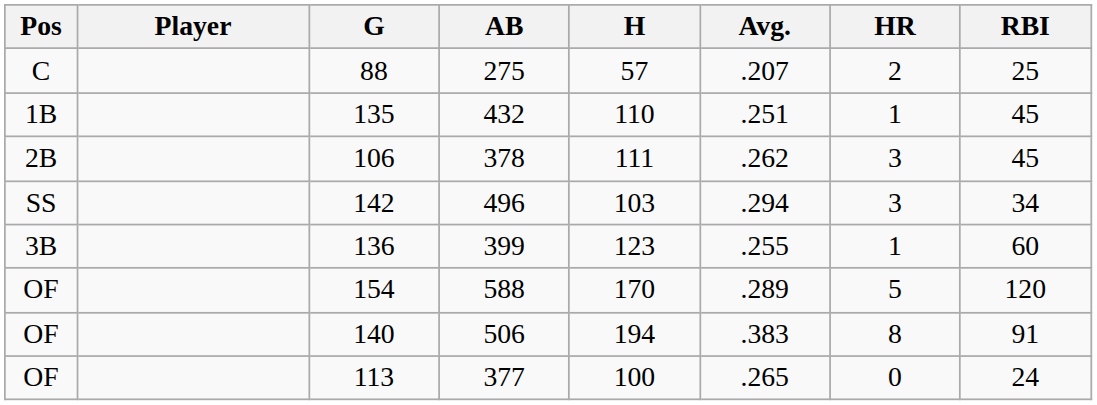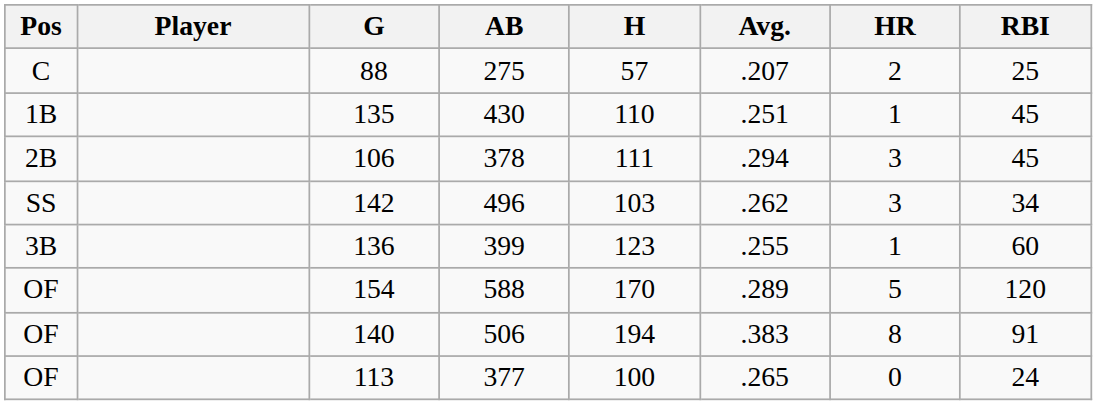 <table class="wikitable sortable">
 <tr>
 <th bgcolor="#DDDDFF" width="5%">Pos</th>
 <th bgcolor="#DDDDFF" width="16%">Player</th>
 <th bgcolor="#DDDDFF" width="9%">G</th>
 <th bgcolor="#DDDDFF" width="9%">AB</th>
 <th bgcolor="#DDDDFF" width="9%">H</th>
 <th bgcolor="#DDDDFF" width="9%">Avg.</th>
 <th bgcolor="#DDDDFF" width="9%">HR</th>
 <th bgcolor="#DDDDFF" width="9%">RBI</th>
 </tr>
 <tr align="center">
 <td>C</td>
 <td></td>
 <td>88</td>
 <td>275</td>
 <td>57</td>
 <td>.207</td>
 <td>2</td>
 <td>25</td>
 </tr>
 <tr align="center">
 <td>1B</td>
 <td></td>
 <td>135</td>
-<td>432</td>
+<td>430</td>
 <td>110</td>
 <td>.251</td>
 <td>1</td>
 <td>45</td>
 </tr>
 <tr align="center">
 <td>2B</td>
 <td></td>
 <td>106</td>
 <td>378</td>
 <td>111</td>
-<td>.262</td>
+<td>.294</td>
 <td>3</td>
 <td>45</td>
 </tr>
 <tr align="center">
 <td>SS</td>
 <td></td>
 <td>142</td>
 <td>496</td>
 <td>103</td>
-<td>.294</td>
+<td>.262</td>
 <td>3</td>
 <td>34</td>
 </tr>
 <tr align="center">
 <td>3B</td>
 <td></td>
 <td>136</td>
 <td>399</td>
 <td>123</td>
 <td>.255</td>
 <td>1</td>
 <td>60</td>
 </tr>
 <tr align="center">
 <td>OF</td>
 <td></td>
 <td>154</td>
 <td>588</td>
 <td>170</td>
 <td>.289</td>
 <td>5</td>
 <td>120</td>
 </tr>
 <tr align="center">
 <td>OF</td>
 <td></td>
 <td>140</td>
 <td>506</td>
 <td>194</td>
 <td>.383</td>
 <td>8</td>
 <td>91</td>
 </tr>
 <tr align="center">
 <td>OF</td>
 <td></td>
 <td>113</td>
 <td>377</td>
 <td>100</td>
 <td>.265</td>
 <td>0</td>
 <td>24</td>
 </tr>
 </table>
